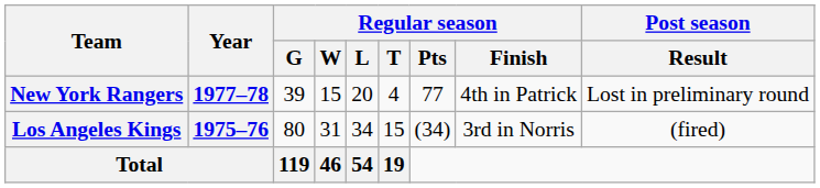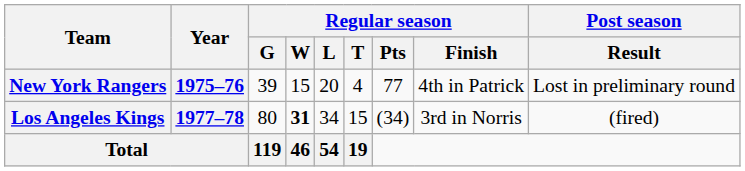 <table class="wikitable" style="font-size: 95%; text-align:center;">
 <tr>
 <th rowspan="2">Team</th>
 <th rowspan="2">Year</th>
 <th colspan="6"><a href='#'>Regular season</a></th>
 <th colspan="1"><a href='#'>Post season</a></th>
 </tr>
 <tr>
 <th>G</th>
 <th>W</th>
 <th>L</th>
 <th>T</th>
 <th>Pts</th>
 <th>Finish</th>
 <th>Result</th>
 </tr>
 <tr>
 <th><a href='#'>New York Rangers</a></th>
-<th><a href='#'>1977–78</a></th>
+<th><a href='#'>1975–76</a></th>
 <td>39</td>
 <td>15</td>
 <td>20</td>
 <td>4</td>
 <td>77</td>
 <td>4th in Patrick</td>
 <td>Lost in preliminary round</td>
 </tr>
 <tr>
 <th><a href='#'>Los Angeles Kings</a></th>
-<th><a href='#'>1975–76</a></th>
+<th><a href='#'>1977–78</a></th>
 <td>80</td>
-<td>31</td>
+<td><strong>31</strong></td>
 <td>34</td>
 <td>15</td>
 <td>(34)</td>
 <td>3rd in Norris</td>
 <td>(fired)</td>
 </tr>
 <tr>
 <th colspan="2">Total</th>
 <th>119</th>
 <th>46</th>
 <th>54</th>
 <th>19</th>
 </tr>
 </table>
